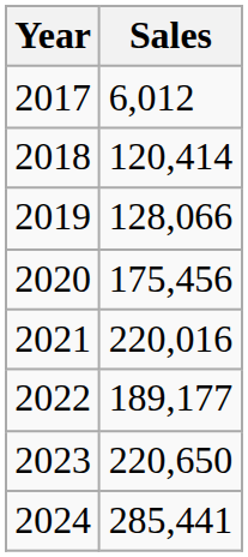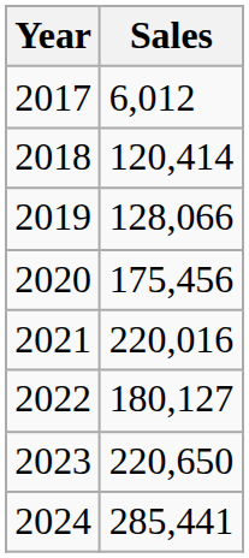 <table class="wikitable">
 <tr>
 <th>Year</th>
 <th>Sales</th>
 </tr>
 <tr>
 <td>2017</td>
 <td>6,012</td>
 </tr>
 <tr>
 <td>2018</td>
 <td>120,414</td>
 </tr>
 <tr>
 <td>2019</td>
 <td>128,066</td>
 </tr>
 <tr>
 <td>2020</td>
 <td>175,456</td>
 </tr>
 <tr>
 <td>2021</td>
 <td>220,016</td>
 </tr>
 <tr>
 <td>2022</td>
-<td>189,177</td>
+<td>180,127</td>
 </tr>
 <tr>
 <td>2023</td>
 <td>220,650</td>
 </tr>
 <tr>
 <td>2024</td>
 <td>285,441</td>
 </tr>
 </table>
